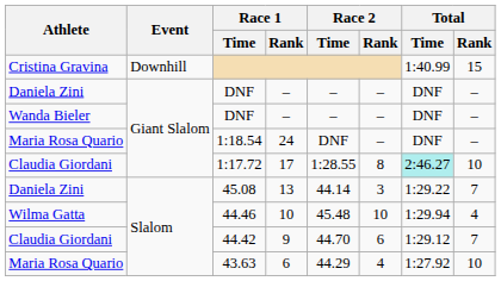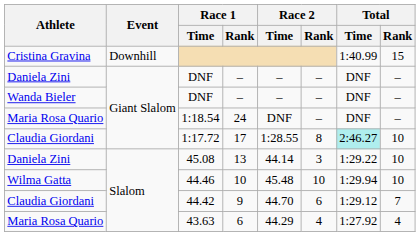 <table class="wikitable" style="font-size:90%">
 <tr>
 <th rowspan="2">Athlete</th>
 <th rowspan="2">Event</th>
 <th colspan="2">Race 1</th>
 <th colspan="2">Race 2</th>
 <th colspan="2">Total</th>
 </tr>
 <tr>
 <th>Time</th>
 <th>Rank</th>
 <th>Time</th>
 <th>Rank</th>
 <th>Time</th>
 <th>Rank</th>
 </tr>
 <tr>
 <td><a href='#'>Cristina Gravina</a></td>
 <td>Downhill</td>
 <td colspan="4" bgcolor="wheat"></td>
 <td align="center">1:40.99</td>
 <td align="center">15</td>
 </tr>
 <tr>
 <td><a href='#'>Daniela Zini</a></td>
 <td rowspan="4">Giant Slalom</td>
 <td align="center">DNF</td>
 <td align="center">–</td>
 <td align="center">–</td>
 <td align="center">–</td>
 <td align="center">DNF</td>
 <td align="center">–</td>
 </tr>
 <tr>
 <td><a href='#'>Wanda Bieler</a></td>
 <td align="center">DNF</td>
 <td align="center">–</td>
 <td align="center">–</td>
 <td align="center">–</td>
 <td align="center">DNF</td>
 <td align="center">–</td>
 </tr>
 <tr>
 <td><a href='#'>Maria Rosa Quario</a></td>
 <td align="center">1:18.54</td>
 <td align="center">24</td>
 <td align="center">DNF</td>
 <td align="center">–</td>
 <td align="center">DNF</td>
 <td align="center">–</td>
 </tr>
 <tr>
 <td><a href='#'>Claudia Giordani</a></td>
 <td align="center">1:17.72</td>
 <td align="center">17</td>
 <td align="center">1:28.55</td>
 <td align="center">8</td>
 <td align="center" style="background: paleturquoise;">2:46.27</td>
 <td align="center">10</td>
 </tr>
 <tr>
 <td><a href='#'>Daniela Zini</a></td>
 <td rowspan="4">Slalom</td>
 <td align="center">45.08</td>
 <td align="center">13</td>
 <td align="center">44.14</td>
 <td align="center">3</td>
 <td align="center">1:29.22</td>
-<td align="center">7</td>
+<td align="center">10</td>
 </tr>
 <tr>
 <td><a href='#'>Wilma Gatta</a></td>
 <td align="center">44.46</td>
 <td align="center">10</td>
 <td align="center">45.48</td>
 <td align="center">10</td>
 <td align="center">1:29.94</td>
-<td align="center">4</td>
+<td align="center">10</td>
 </tr>
 <tr>
 <td><a href='#'>Claudia Giordani</a></td>
 <td align="center">44.42</td>
 <td align="center">9</td>
 <td align="center">44.70</td>
 <td align="center">6</td>
 <td align="center">1:29.12</td>
 <td align="center">7</td>
 </tr>
 <tr>
 <td><a href='#'>Maria Rosa Quario</a></td>
 <td align="center">43.63</td>
 <td align="center">6</td>
 <td align="center">44.29</td>
 <td align="center">4</td>
 <td align="center">1:27.92</td>
-<td align="center">10</td>
+<td align="center">4</td>
 </tr>
 </table>
